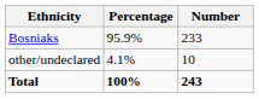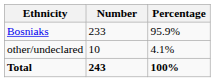 <table class="wikitable">
 <tr>
 <th width="100px">Ethnicity</th>
+<th width="80px">Number</th>
 <th width="80px">Percentage</th>
-<th width="80px">Number</th>
 </tr>
 <tr>
 <td><a href='#'>Bosniaks</a></td>
+<td>233</td>
 <td>95.9%</td>
-<td>233</td>
 </tr>
 <tr>
 <td>other/undeclared</td>
+<td>10</td>
 <td>4.1%</td>
-<td>10</td>
 </tr>
 <tr>
 <td><strong>Total</strong></td>
+<td><strong>243</strong></td>
 <td><strong>100%</strong></td>
-<td><strong>243</strong></td>
 </tr>
 </table>
